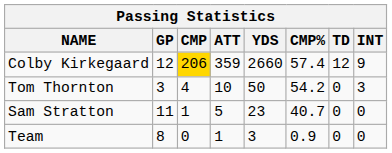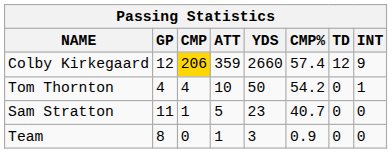 <table class="wikitable sortable collapsible collapsed">
 <tr>
 <th colspan="10">Passing Statistics</th>
 </tr>
 <tr>
 <th>NAME</th>
 <th>GP</th>
 <th>CMP</th>
 <th>ATT</th>
 <th>YDS</th>
 <th>CMP%</th>
 <th>TD</th>
 <th>INT</th>
 </tr>
 <tr>
 <td>Colby Kirkegaard</td>
 <td>12</td>
 <td style="background: gold;">206</td>
 <td>359</td>
 <td>2660</td>
 <td>57.4</td>
 <td>12</td>
 <td>9</td>
 </tr>
 <tr>
 <td>Tom Thornton</td>
-<td>3</td>
+<td>4</td>
 <td>4</td>
 <td>10</td>
 <td>50</td>
 <td>54.2</td>
 <td>0</td>
-<td>3</td>
+<td>1</td>
 </tr>
 <tr>
 <td>Sam Stratton</td>
 <td>11</td>
 <td>1</td>
 <td>5</td>
 <td>23</td>
 <td>40.7</td>
 <td>0</td>
 <td>0</td>
 </tr>
 <tr>
 <td>Team</td>
 <td>8</td>
 <td>0</td>
 <td>1</td>
 <td>3</td>
 <td>0.9</td>
 <td>0</td>
 <td>0</td>
 </tr>
 </table>
